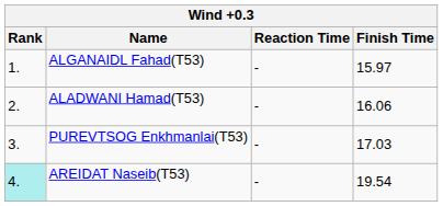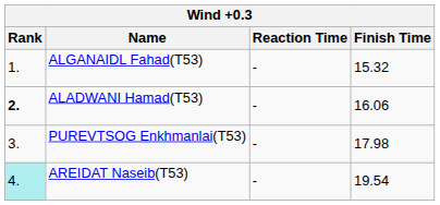 <table class="wikitable">
 <tr>
 <th colspan="4">Wind +0.3</th>
 </tr>
 <tr>
 <th>Rank</th>
 <th>Name</th>
 <th>Reaction Time</th>
 <th>Finish Time</th>
 </tr>
 <tr>
 <td>1.</td>
 <td><a href='#'>ALGANAIDL Fahad</a>(T53)<br><br></td>
 <td>-</td>
-<td>15.97</td>
+<td>15.32</td>
 </tr>
 <tr>
-<td>2.</td>
+<td><strong>2.</strong></td>
 <td><a href='#'>ALADWANI Hamad</a>(T53)<br><br></td>
 <td>-</td>
 <td>16.06</td>
 </tr>
 <tr>
 <td>3.</td>
 <td><a href='#'>PUREVTSOG Enkhmanlai</a>(T53)<br><br></td>
 <td>-</td>
-<td>17.03</td>
+<td>17.98</td>
 </tr>
 <tr>
 <td style="background: paleturquoise;">4.</td>
 <td><a href='#'>AREIDAT Naseib</a>(T53)<br><br></td>
 <td>-</td>
 <td>19.54</td>
 </tr>
 </table>
